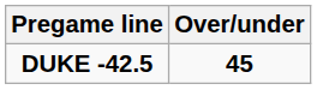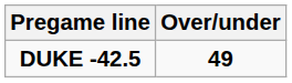 <table class="wikitable">
 <tr align="center">
 <th style=>Pregame line</th>
 <th style=>Over/under</th>
 </tr>
 <tr align="center">
 <td><strong>DUKE -42.5</strong></td>
-<td><strong>45</strong></td>
+<td><strong>49</strong></td>
 </tr>
 </table>
